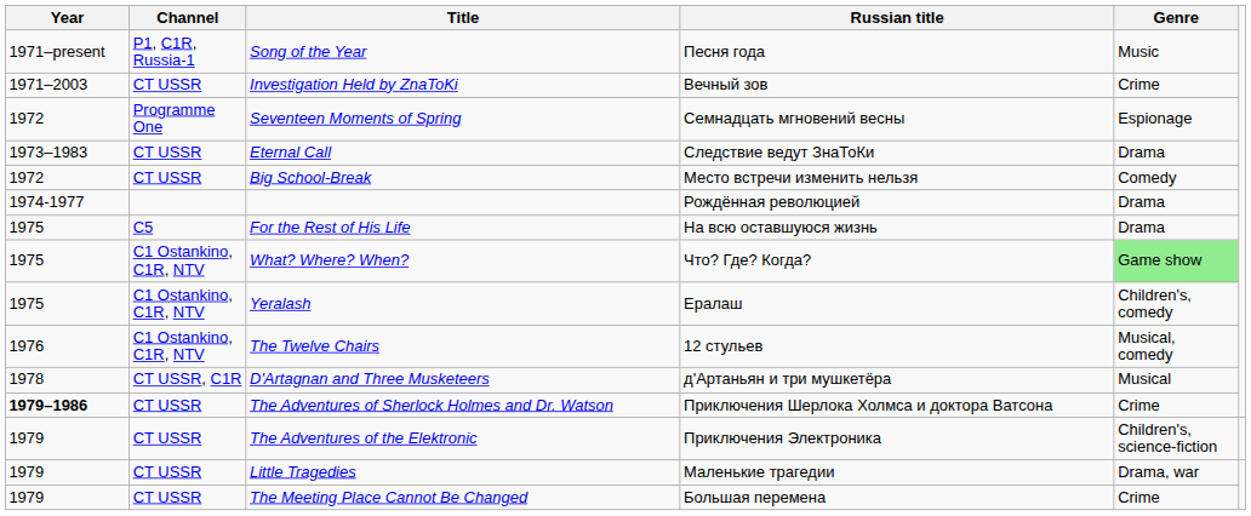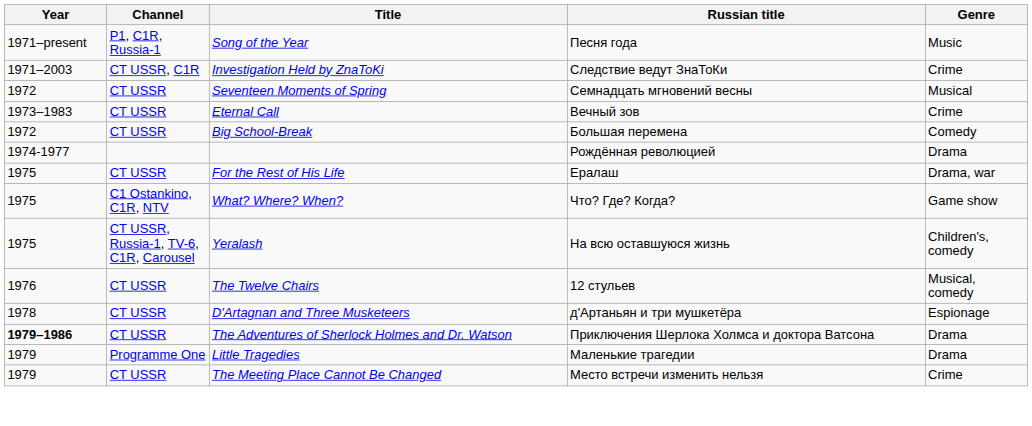 <table class="wikitable" width="100%">
 <tr>
 <th width=10%>Year</th>
 <th channel0%>Channel</th>
 <th width=35%>Title</th>
 <th width=35%>Russian title</th>
 <th width=10%>Genre</th>
 </tr>
 <tr>
 <td>1971–present</td>
 <td><a href='#'>P1</a>, <a href='#'>C1R</a>, <a href='#'>Russia-1</a></td>
 <td><em><a href='#'>Song of the Year</a></em></td>
 <td>Песня года</td>
 <td>Music</td>
 </tr>
 <tr>
 <td>1971–2003</td>
+<td><a href='#'>CT USSR</a>, <a href='#'>C1R</a></td>
+<td><em><a href='#'>Investigation Held by ZnaToKi</a></em></td>
+<td>Следствие ведут ЗнаТоКи</td>
+<td>Crime</td>
+</tr>
+<tr>
+<td>1972</td>
 <td><a href='#'>CT USSR</a></td>
-<td><em><a href='#'>Investigation Held by ZnaToKi</a></em></td>
+<td><em><a href='#'>Seventeen Moments of Spring</a></em></td>
+<td>Семнадцать мгновений весны</td>
+<td>Musical</td>
+</tr>
+<tr>
+<td>1973–1983</td>
+<td><a href='#'>CT USSR</a></td>
+<td><em><a href='#'>Eternal Call</a></em></td>
 <td>Вечный зов</td>
 <td>Crime</td>
 </tr>
 <tr>
 <td>1972</td>
-<td><a href='#'>Programme One</a></td>
-<td><em><a href='#'>Seventeen Moments of Spring</a></em></td>
-<td>Семнадцать мгновений весны</td>
-<td>Espionage</td>
-</tr>
-<tr>
-<td>1973–1983</td>
-<td><a href='#'>CT USSR</a></td>
-<td><em><a href='#'>Eternal Call</a></em></td>
-<td>Следствие ведут ЗнаТоКи</td>
-<td>Drama</td>
-</tr>
-<tr>
-<td>1972</td>
 <td><a href='#'>CT USSR</a></td>
 <td><em><a href='#'>Big School-Break</a></em></td>
-<td>Место встречи изменить нельзя</td>
+<td>Большая перемена</td>
 <td>Comedy</td>
 </tr>
 <tr>
 <td>1974-1977</td>
 <td></td>
 <td><em></em></td>
 <td>Рождённая революцией</td>
 <td>Drama</td>
 </tr>
 <tr>
 <td>1975</td>
-<td><a href='#'>C5</a></td>
+<td><a href='#'>CT USSR</a></td>
 <td><em><a href='#'>For the Rest of His Life</a></em></td>
-<td>На всю оставшуюся жизнь</td>
-<td>Drama</td>
+<td>Ералаш</td>
+<td>Drama, war</td>
 </tr>
 <tr>
 <td>1975</td>
 <td><a href='#'>C1 Ostankino</a>, <a href='#'>C1R</a>, <a href='#'>NTV</a></td>
 <td><em><a href='#'>What? Where? When?</a></em></td>
 <td>Что? Где? Когда?</td>
-<td style="background: lightgreen;">Game show</td>
+<td>Game show</td>
 </tr>
 <tr>
 <td>1975</td>
-<td><a href='#'>C1 Ostankino</a>, <a href='#'>C1R</a>, <a href='#'>NTV</a></td>
+<td><a href='#'>CT USSR</a>, <a href='#'>Russia-1</a>, <a href='#'>TV-6</a>, <a href='#'>C1R</a>, <a href='#'>Carousel</a></td>
 <td><em><a href='#'>Yeralash</a></em></td>
-<td>Ералаш</td>
+<td>На всю оставшуюся жизнь</td>
 <td>Children's, comedy</td>
 </tr>
 <tr>
 <td>1976</td>
-<td><a href='#'>C1 Ostankino</a>, <a href='#'>C1R</a>, <a href='#'>NTV</a></td>
+<td><a href='#'>CT USSR</a></td>
 <td><em><a href='#'>The Twelve Chairs</a></em></td>
 <td>12 стульев</td>
 <td>Musical, comedy</td>
 </tr>
 <tr>
 <td>1978</td>
-<td><a href='#'>CT USSR</a>, <a href='#'>C1R</a></td>
+<td><a href='#'>CT USSR</a></td>
 <td><em><a href='#'>D'Artagnan and Three Musketeers</a></em></td>
 <td>д'Артаньян и три мушкетёра</td>
-<td>Musical</td>
+<td>Espionage</td>
 </tr>
 <tr>
 <td><strong>1979–1986</strong></td>
 <td><a href='#'>CT USSR</a></td>
 <td><em><a href='#'>The Adventures of Sherlock Holmes and Dr. Watson</a></em></td>
 <td>Приключения Шерлока Холмса и доктора Ватсона</td>
-<td>Crime</td>
-</tr>
-<tr>
-<td>1979</td>
-<td><a href='#'>CT USSR</a></td>
-<td><em><a href='#'>The Adventures of the Elektronic</a></em></td>
-<td>Приключения Электроника</td>
-<td>Children's, science-fiction</td>
-<td></td>
+<td>Drama</td>
 </tr>
 <tr Musical>
 <td>1979</td>
-<td><a href='#'>CT USSR</a></td>
+<td><a href='#'>Programme One</a></td>
 <td><em><a href='#'>Little Tragedies</a></em></td>
 <td>Маленькие трагедии</td>
-<td>Drama, war</td>
+<td>Drama</td>
 </tr>
 <tr>
 <td>1979</td>
 <td><a href='#'>CT USSR</a></td>
 <td><em><a href='#'>The Meeting Place Cannot Be Changed</a></em></td>
-<td>Большая перемена</td>
+<td>Место встречи изменить нельзя</td>
 <td>Crime</td>
 </tr>
 </table>
